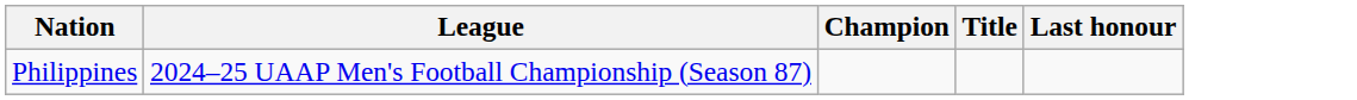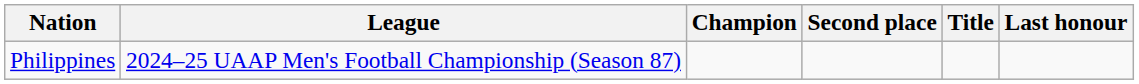 <table class="wikitable sortable">
 <tr>
 <th>Nation</th>
 <th>League</th>
 <th>Champion</th>
+<th>Second place</th>
 <th data-sort-type="number">Title</th>
 <th>Last honour</th>
 </tr>
 <tr>
 <td> <a href='#'>Philippines</a></td>
 <td><a href='#'>2024–25 UAAP Men's Football Championship (Season 87)</a></td>
 <td></td>
 <td></td>
 <td></td>
+<td></td>
 </tr>
 </table>
